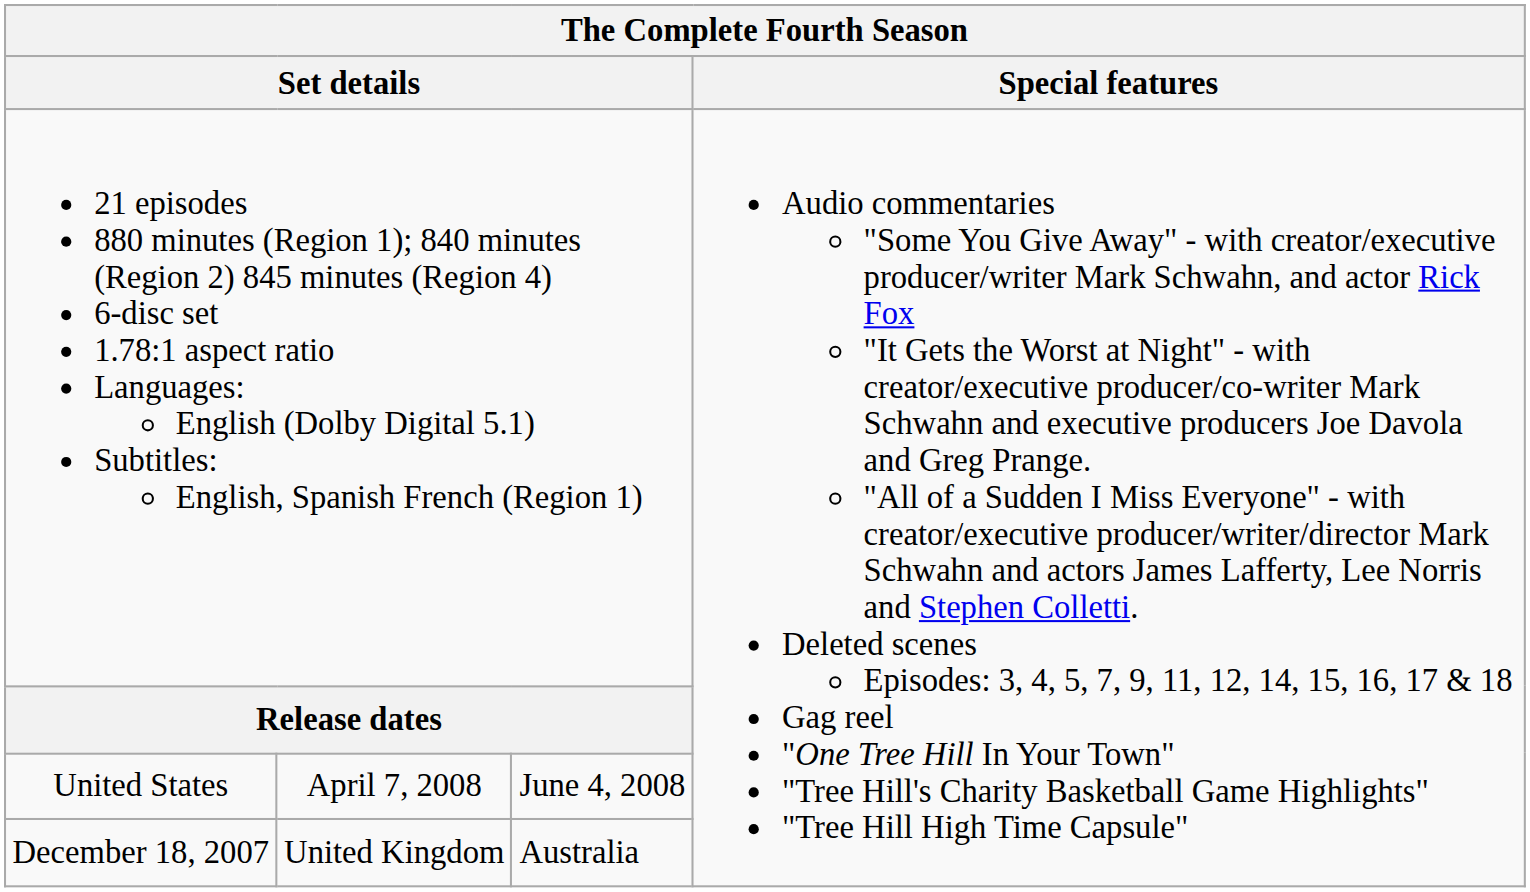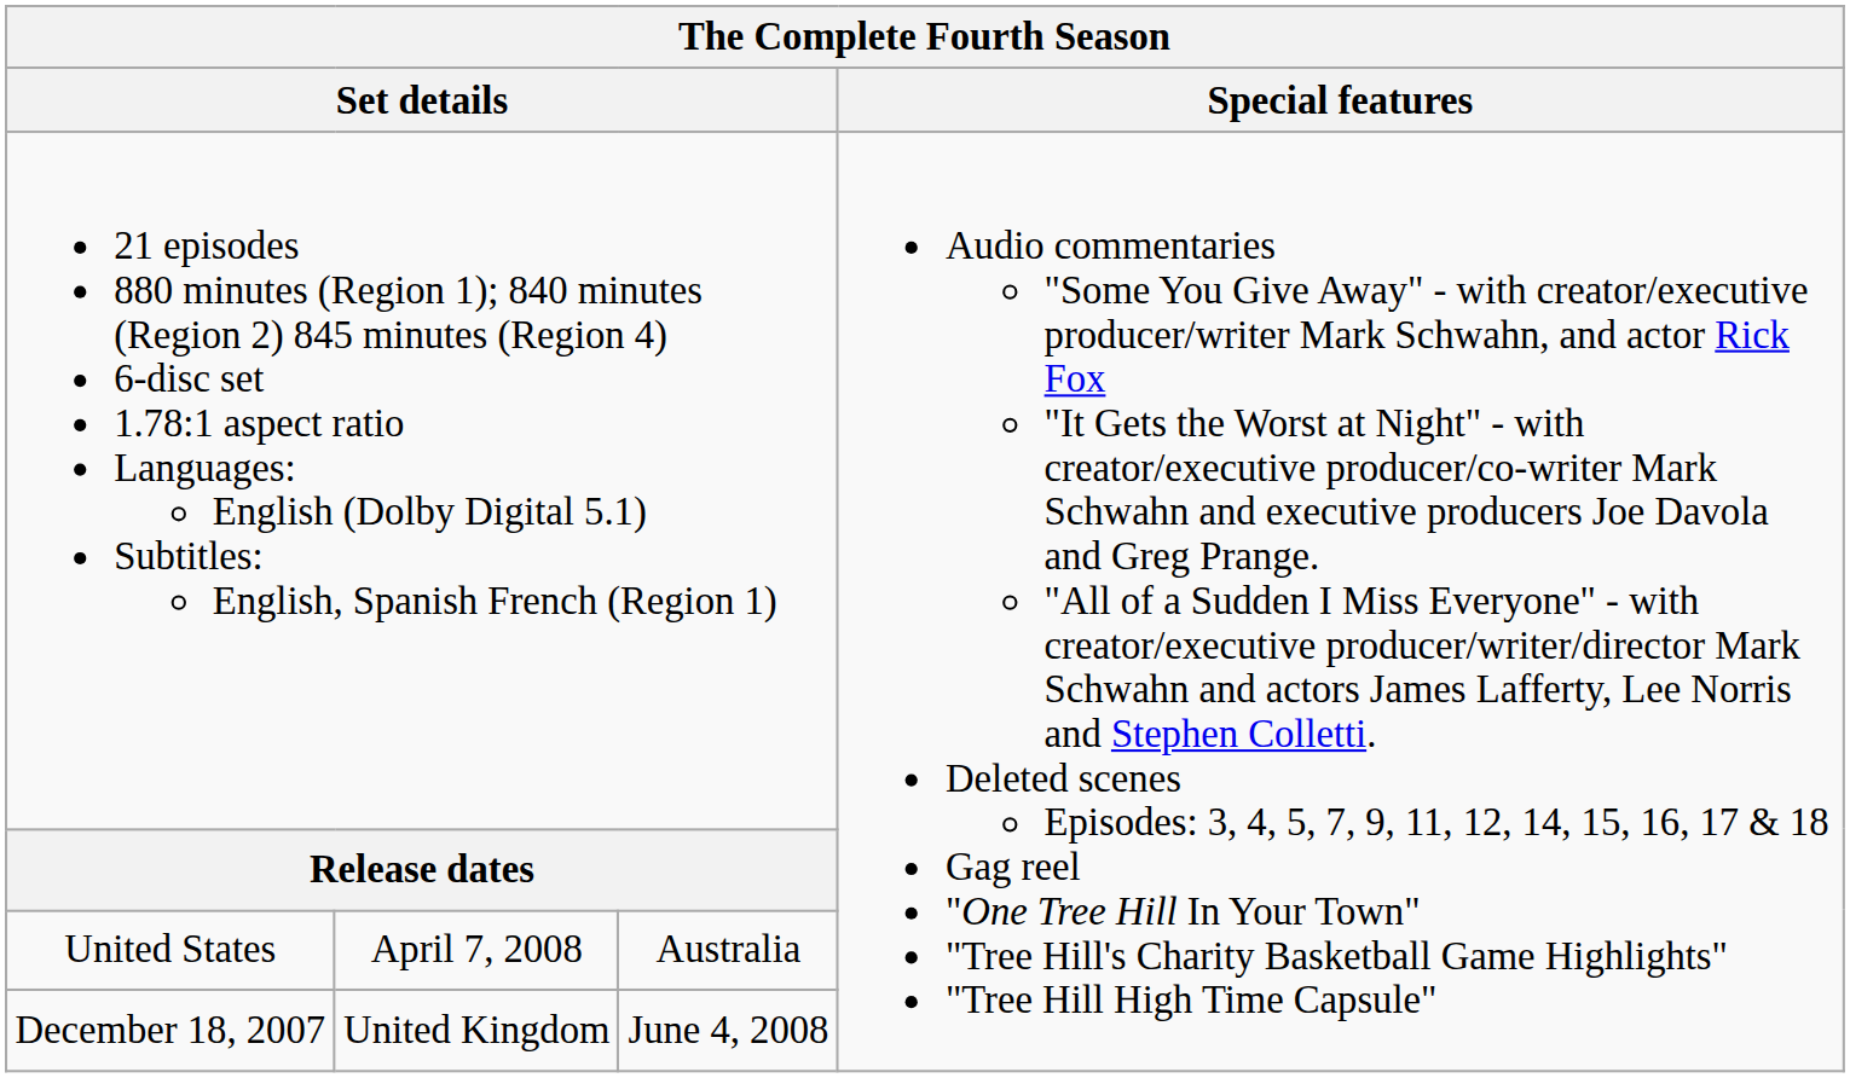 <table class="wikitable">
 <tr>
 <th colspan="6">The Complete Fourth Season</th>
 </tr>
 <tr>
 <th style="text-align:center; width:300px;" colspan="3">Set details</th>
 <th style="width:400px; text-align:center;">Special features</th>
 </tr>
 <tr valign="top">
 <td colspan="3"  style="text-align:left; width:300px;"><br><ul><li>21 episodes</li><li>880 minutes (Region 1); 840 minutes (Region 2) 845 minutes (Region 4)</li><li>6-disc set</li><li>1.78:1 aspect ratio</li><li>Languages:<ul><li>English (Dolby Digital 5.1)</li></ul></li><li>Subtitles:<ul><li>English, Spanish French (Region 1)</li></ul></li></ul></td>
 <td rowspan="4"  style="text-align:left; width:400px;"><br><ul><li>Audio commentaries<ul><li>"Some You Give Away" - with creator/executive producer/writer Mark Schwahn, and actor <a href='#'>Rick Fox</a></li><li>"It Gets the Worst at Night" - with creator/executive producer/co-writer Mark Schwahn and executive producers Joe Davola and Greg Prange.</li><li>"All of a Sudden I Miss Everyone" - with creator/executive producer/writer/director Mark Schwahn and actors James Lafferty, Lee Norris and <a href='#'>Stephen Colletti</a>.</li></ul></li><li>Deleted scenes<ul><li>Episodes: 3, 4, 5, 7, 9, 11, 12, 14, 15, 16, 17 & 18</li></ul></li><li>Gag reel</li><li>"<em>One Tree Hill</em> In Your Town"</li><li>"Tree Hill's Charity Basketball Game Highlights"</li><li>"Tree Hill High Time Capsule"</li></ul></td>
 </tr>
 <tr>
 <th colspan="3" style="text-align:center;">Release dates</th>
 </tr>
 <tr style="text-align:center;">
 <td>United States</td>
 <td style="text-align:center;">April 7, 2008</td>
-<td style="text-align:center;">June 4, 2008</td>
+<td>Australia</td>
 </tr>
 <tr>
 <td style="text-align:center;">December 18, 2007</td>
 <td>United Kingdom</td>
-<td>Australia</td>
+<td style="text-align:center;">June 4, 2008</td>
 </tr>
 </table>
